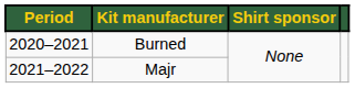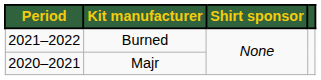 <table class="wikitable" style="text-align:center;">
 <tr>
 <th style="background:#2f623d; color:#f4cc0d; border:2px solid black;">Period</th>
 <th style="background:#2f623d; color:#f4cc0d; border:2px solid black;">Kit manufacturer</th>
 <th style="background:#2f623d; color:#f4cc0d; border:2px solid black;">Shirt sponsor</th>
 <th style="background:#2f623d; color:#f4cc0d; border:2px solid black;"></th>
 </tr>
 <tr>
-<td>2020–2021</td>
+<td>2021–2022</td>
 <td>Burned</td>
 <td rowspan=2><em>None</em></td>
 <td rowspan=2></td>
 </tr>
 <tr>
-<td>2021–2022</td>
+<td>2020–2021</td>
 <td>Majr</td>
 </tr>
 </table>
